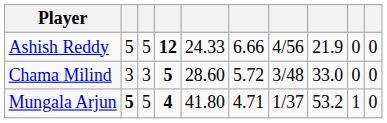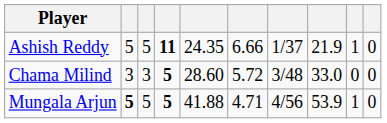 <table class="wikitable sortable" style="text-align: center;">
 <tr>
 <th class="unsortable">Player</th>
 <th></th>
 <th></th>
 <th></th>
 <th></th>
 <th></th>
 <th></th>
 <th></th>
 <th></th>
 <th></th>
 </tr>
 <tr>
 <td style="text-align:left"><a href='#'>Ashish Reddy</a></td>
 <td style="text-align:left">5</td>
 <td>5</td>
-<td><strong>12</strong></td>
-<td>24.33</td>
+<td><strong>11</strong></td>
+<td>24.35</td>
 <td>6.66</td>
-<td>4/56</td>
+<td>1/37</td>
 <td>21.9</td>
-<td>0</td>
+<td>1</td>
 <td>0</td>
 </tr>
 <tr>
 <td style="text-align:left"><a href='#'>Chama Milind</a></td>
 <td style="text-align:left">3</td>
 <td>3</td>
 <td><strong>5</strong></td>
 <td>28.60</td>
 <td>5.72</td>
 <td>3/48</td>
 <td>33.0</td>
 <td>0</td>
 <td>0</td>
 </tr>
 <tr>
 <td style="text-align:left"><a href='#'>Mungala Arjun</a></td>
 <td style="text-align:left"><strong>5</strong></td>
 <td>5</td>
-<td><strong>4</strong></td>
-<td>41.80</td>
+<td><strong>5</strong></td>
+<td>41.88</td>
 <td>4.71</td>
-<td>1/37</td>
-<td>53.2</td>
+<td>4/56</td>
+<td>53.9</td>
 <td>1</td>
 <td>0</td>
 </tr>
 </table>
